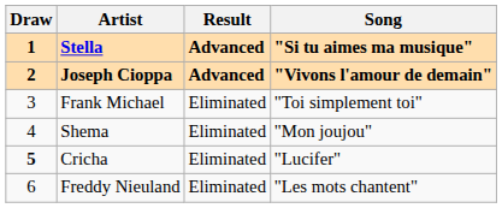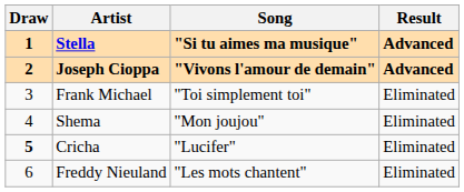 <table class="sortable wikitable" style="margin: 1em auto 1em auto">
 <tr>
 <th>Draw</th>
 <th>Artist</th>
+<th>Song</th>
 <th>Result</th>
-<th>Song</th>
 </tr>
 <tr style="font-weight:bold; background:navajowhite;">
 <td align="center">1</td>
 <td><a href='#'>Stella</a></td>
+<td>"Si tu aimes ma musique"</td>
 <td>Advanced</td>
-<td>"Si tu aimes ma musique"</td>
 </tr>
 <tr style="font-weight:bold; background:navajowhite;">
 <td align="center">2</td>
 <td>Joseph Cioppa</td>
+<td>"Vivons l'amour de demain"</td>
 <td>Advanced</td>
-<td>"Vivons l'amour de demain"</td>
 </tr>
 <tr>
 <td align="center">3</td>
 <td>Frank Michael</td>
+<td>"Toi simplement toi"</td>
 <td>Eliminated</td>
-<td>"Toi simplement toi"</td>
 </tr>
 <tr>
 <td align="center">4</td>
 <td>Shema</td>
+<td>"Mon joujou"</td>
 <td>Eliminated</td>
-<td>"Mon joujou"</td>
 </tr>
 <tr>
 <td align="center"><strong>5</strong></td>
 <td>Cricha</td>
+<td>"Lucifer"</td>
 <td>Eliminated</td>
-<td>"Lucifer"</td>
 </tr>
 <tr>
 <td align="center">6</td>
 <td>Freddy Nieuland</td>
+<td>"Les mots chantent"</td>
 <td>Eliminated</td>
-<td>"Les mots chantent"</td>
 </tr>
 </table>
